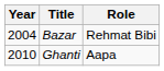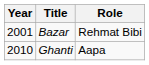 <table class="wikitable sortable plainrowheaders">
 <tr style="text-align:center;">
 <th scope="col">Year</th>
 <th scope="col">Title</th>
 <th scope="col">Role</th>
 </tr>
 <tr>
-<td>2004</td>
+<td>2001</td>
 <td><em>Bazar</em></td>
 <td>Rehmat Bibi</td>
 </tr>
 <tr>
 <td>2010</td>
 <td><em>Ghanti</em></td>
 <td>Aapa</td>
 </tr>
 </table>
